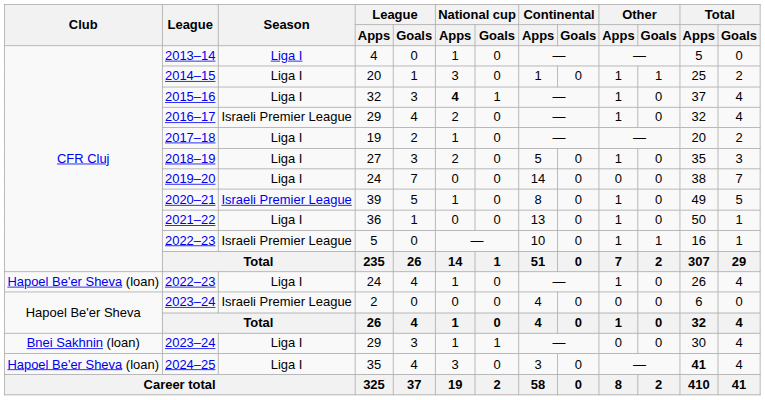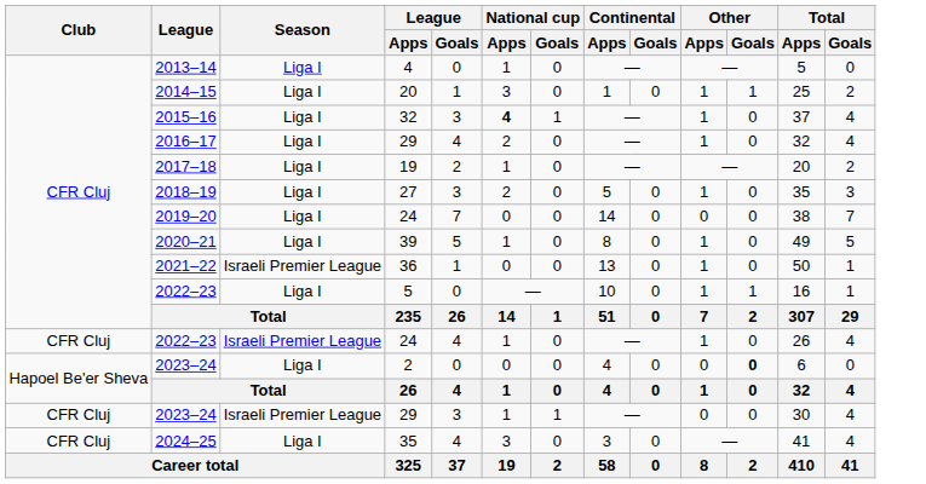 <table class="wikitable" style="text-align:center">
 <tr>
 <th rowspan="2">Club</th>
 <th rowspan="2">League</th>
 <th rowspan="2">Season</th>
 <th colspan="2">League</th>
 <th colspan="2">National cup</th>
 <th colspan="2">Continental</th>
 <th colspan="2">Other</th>
 <th colspan="2">Total</th>
 </tr>
 <tr>
 <th>Apps</th>
 <th>Goals</th>
 <th>Apps</th>
 <th>Goals</th>
 <th>Apps</th>
 <th>Goals</th>
 <th>Apps</th>
 <th>Goals</th>
 <th>Apps</th>
 <th>Goals</th>
 </tr>
 <tr>
 <td rowspan="11"><a href='#'>CFR Cluj</a></td>
 <td><a href='#'>2013–14</a></td>
 <td><a href='#'>Liga I</a></td>
 <td>4</td>
 <td>0</td>
 <td>1</td>
 <td>0</td>
 <td colspan="2">—</td>
 <td colspan="2">—</td>
 <td>5</td>
 <td>0</td>
 </tr>
 <tr>
 <td><a href='#'>2014–15</a></td>
 <td>Liga I</td>
 <td>20</td>
 <td>1</td>
 <td>3</td>
 <td>0</td>
 <td>1</td>
 <td>0</td>
 <td>1</td>
 <td>1</td>
 <td>25</td>
 <td>2</td>
 </tr>
 <tr>
 <td><a href='#'>2015–16</a></td>
 <td>Liga I</td>
 <td>32</td>
 <td>3</td>
 <td><strong>4</strong></td>
 <td>1</td>
 <td colspan="2">—</td>
 <td>1</td>
 <td>0</td>
 <td>37</td>
 <td>4</td>
 </tr>
 <tr>
 <td><a href='#'>2016–17</a></td>
-<td>Israeli Premier League</td>
+<td>Liga I</td>
 <td>29</td>
 <td>4</td>
 <td>2</td>
 <td>0</td>
 <td colspan="2">—</td>
 <td>1</td>
 <td>0</td>
 <td>32</td>
 <td>4</td>
 </tr>
 <tr>
 <td><a href='#'>2017–18</a></td>
 <td>Liga I</td>
 <td>19</td>
 <td>2</td>
 <td>1</td>
 <td>0</td>
 <td colspan="2">—</td>
 <td colspan="2">—</td>
 <td>20</td>
 <td>2</td>
 </tr>
 <tr>
 <td><a href='#'>2018–19</a></td>
 <td>Liga I</td>
 <td>27</td>
 <td>3</td>
 <td>2</td>
 <td>0</td>
 <td>5</td>
 <td>0</td>
 <td>1</td>
 <td>0</td>
 <td>35</td>
 <td>3</td>
 </tr>
 <tr>
 <td><a href='#'>2019–20</a></td>
 <td>Liga I</td>
 <td>24</td>
 <td>7</td>
 <td>0</td>
 <td>0</td>
 <td>14</td>
 <td>0</td>
 <td>0</td>
 <td>0</td>
 <td>38</td>
 <td>7</td>
 </tr>
 <tr>
 <td><a href='#'>2020–21</a></td>
-<td><a href='#'>Israeli Premier League</a></td>
+<td>Liga I</td>
 <td>39</td>
 <td>5</td>
 <td>1</td>
 <td>0</td>
 <td>8</td>
 <td>0</td>
 <td>1</td>
 <td>0</td>
 <td>49</td>
 <td>5</td>
 </tr>
 <tr>
 <td><a href='#'>2021–22</a></td>
-<td>Liga I</td>
+<td>Israeli Premier League</td>
 <td>36</td>
 <td>1</td>
 <td>0</td>
 <td>0</td>
 <td>13</td>
 <td>0</td>
 <td>1</td>
 <td>0</td>
 <td>50</td>
 <td>1</td>
 </tr>
 <tr>
 <td><a href='#'>2022–23</a></td>
-<td>Israeli Premier League</td>
+<td>Liga I</td>
 <td>5</td>
 <td>0</td>
 <td colspan="2">—</td>
 <td>10</td>
 <td>0</td>
 <td>1</td>
 <td>1</td>
 <td>16</td>
 <td>1</td>
 </tr>
 <tr>
 <th colspan="2">Total</th>
 <th>235</th>
 <th>26</th>
 <th>14</th>
 <th>1</th>
 <th>51</th>
 <th>0</th>
 <th>7</th>
 <th>2</th>
 <th>307</th>
 <th>29</th>
 </tr>
 <tr>
-<td rowspan="1"><a href='#'>Hapoel Be'er Sheva</a> (loan)</td>
+<td>CFR Cluj</td>
 <td><a href='#'>2022–23</a></td>
-<td>Liga I</td>
+<td><a href='#'>Israeli Premier League</a></td>
 <td>24</td>
 <td>4</td>
 <td>1</td>
 <td>0</td>
 <td colspan="2">—</td>
 <td>1</td>
 <td>0</td>
 <td>26</td>
 <td>4</td>
 </tr>
 <tr>
 <td rowspan="2">Hapoel Be'er Sheva</td>
 <td><a href='#'>2023–24</a></td>
-<td>Israeli Premier League</td>
+<td>Liga I</td>
 <td>2</td>
 <td>0</td>
 <td>0</td>
 <td>0</td>
 <td>4</td>
 <td>0</td>
 <td>0</td>
-<td>0</td>
+<td><strong>0</strong></td>
 <td>6</td>
 <td>0</td>
 </tr>
 <tr>
 <th colspan="2">Total</th>
 <th>26</th>
 <th>4</th>
 <th>1</th>
 <th>0</th>
 <th>4</th>
 <th>0</th>
 <th>1</th>
 <th>0</th>
 <th>32</th>
 <th>4</th>
 </tr>
 <tr>
-<td><a href='#'>Bnei Sakhnin</a> (loan)</td>
+<td>CFR Cluj</td>
 <td><a href='#'>2023–24</a></td>
-<td>Liga I</td>
+<td>Israeli Premier League</td>
 <td>29</td>
 <td>3</td>
 <td>1</td>
 <td>1</td>
 <td colspan="2">—</td>
 <td>0</td>
 <td>0</td>
 <td>30</td>
 <td>4</td>
 </tr>
 <tr>
-<td rowspan="1"><a href='#'>Hapoel Be'er Sheva</a> (loan)</td>
+<td>CFR Cluj</td>
 <td><a href='#'>2024–25</a></td>
 <td>Liga I</td>
 <td>35</td>
 <td>4</td>
 <td>3</td>
 <td>0</td>
 <td>3</td>
 <td>0</td>
 <td colspan="2">—</td>
-<td><strong>41</strong></td>
+<td>41</td>
 <td>4</td>
 </tr>
 <tr>
 <th colspan="3">Career total</th>
 <th>325</th>
 <th>37</th>
 <th>19</th>
 <th>2</th>
 <th>58</th>
 <th>0</th>
 <th>8</th>
 <th>2</th>
 <th>410</th>
 <th>41</th>
 </tr>
 </table>
